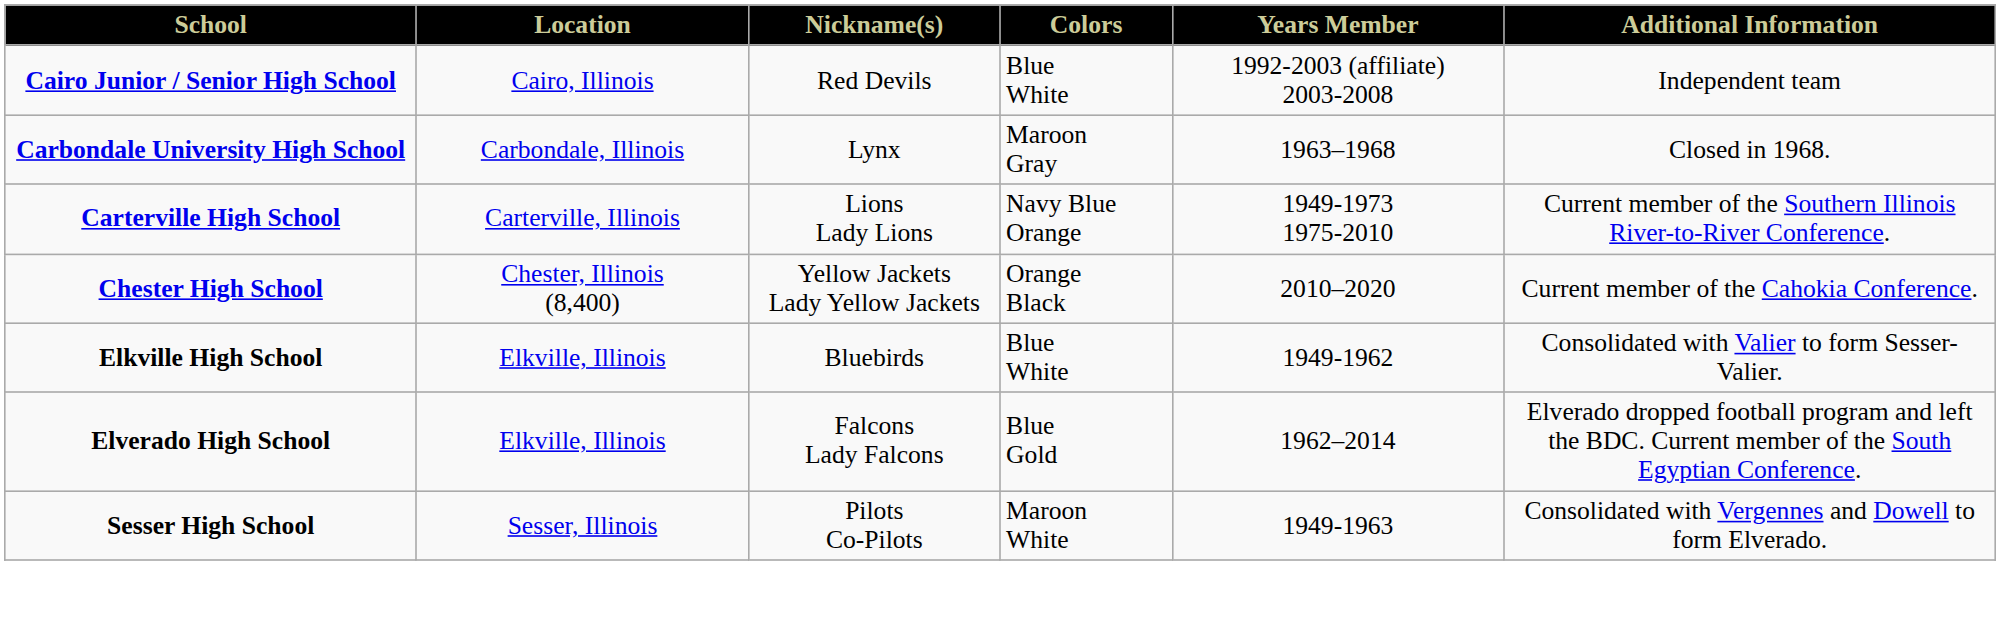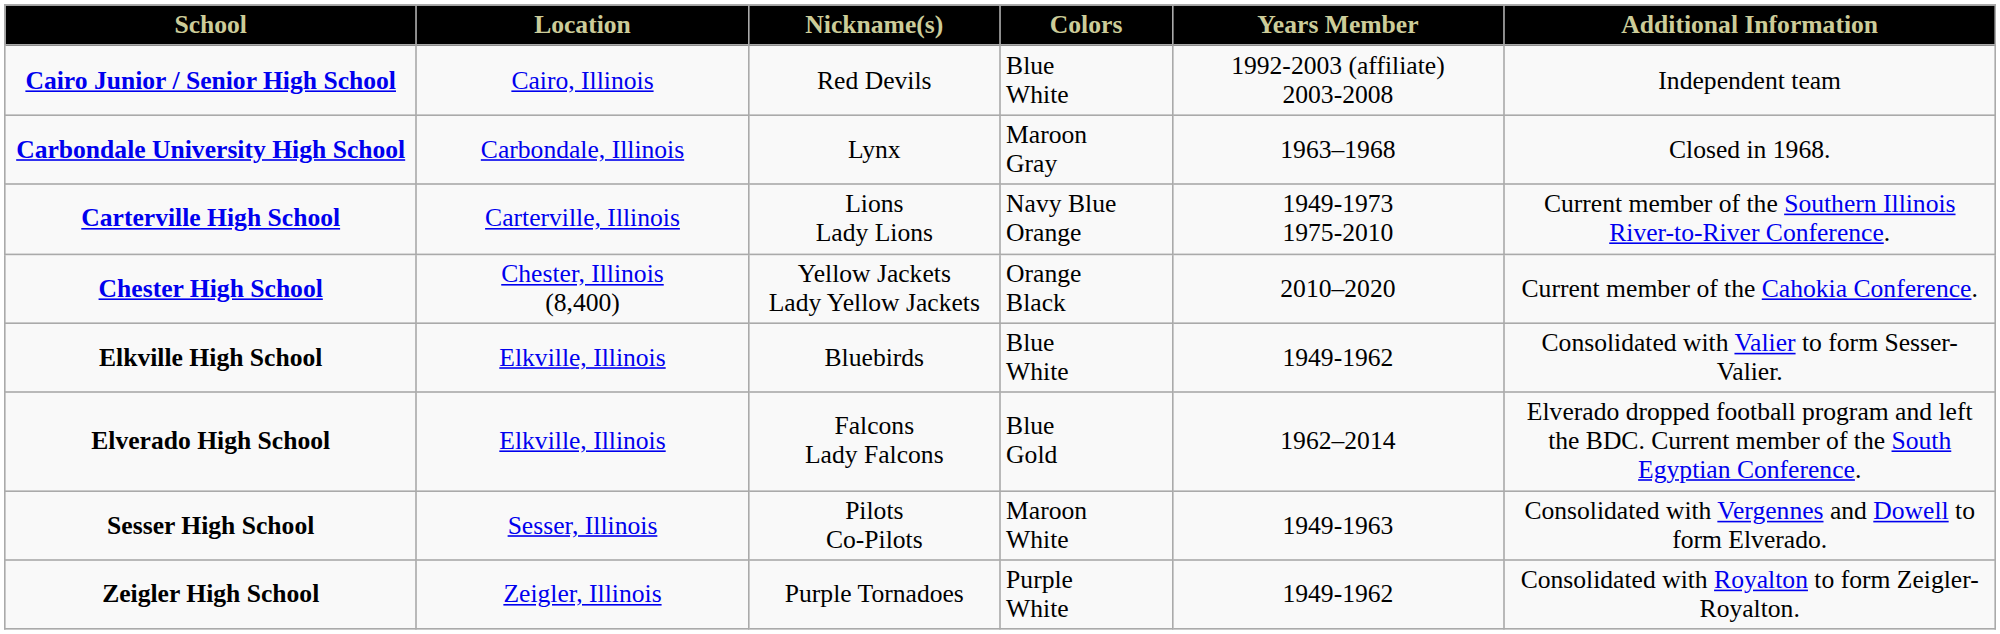 <table class="wikitable" border="1" style="text-align:center;">
 <tr style="background: black; color: #cccc99">
 <td width="250"><strong>School</strong></td>
 <td width="200"><strong>Location</strong></td>
 <td width="150"><strong>Nickname(s)</strong></td>
 <td width="100"><strong>Colors</strong></td>
 <td width="200"><strong>Years Member</strong></td>
 <td width="300"><strong>Additional Information</strong></td>
 </tr>
 <tr>
 <td><strong><a href='#'>Cairo Junior / Senior High School</a></strong></td>
 <td><a href='#'>Cairo, Illinois</a></td>
 <td>Red Devils</td>
 <td align="left"> Blue<br> White</td>
 <td>1992-2003 (affiliate)<br>2003-2008</td>
 <td>Independent team</td>
 </tr>
 <tr>
 <td><a href='#'><strong>Carbondale University High School</strong></a></td>
 <td><a href='#'>Carbondale, Illinois</a></td>
 <td>Lynx</td>
 <td align="left"> Maroon<br> Gray</td>
 <td>1963–1968</td>
 <td>Closed in 1968.</td>
 </tr>
 <tr>
 <td><strong><a href='#'>Carterville High School</a></strong></td>
 <td><a href='#'>Carterville, Illinois</a></td>
 <td>Lions<br>Lady Lions</td>
 <td align="left"> Navy Blue<br> Orange</td>
 <td>1949-1973<br>1975-2010</td>
 <td>Current member of the <a href='#'>Southern Illinois River-to-River Conference</a>.</td>
 </tr>
 <tr>
 <td><strong><a href='#'>Chester High School</a></strong></td>
 <td><a href='#'>Chester, Illinois</a><br>(8,400)</td>
 <td>Yellow Jackets<br>Lady Yellow Jackets</td>
 <td align="left"> Orange<br> Black</td>
 <td>2010–2020</td>
 <td>Current member of the <a href='#'>Cahokia Conference</a>.</td>
 </tr>
 <tr>
 <td><strong>Elkville High School</strong></td>
 <td><a href='#'>Elkville, Illinois</a></td>
 <td>Bluebirds</td>
 <td align="left"> Blue<br> White</td>
 <td>1949-1962</td>
 <td>Consolidated with <a href='#'>Valier</a> to form Sesser-Valier.</td>
 </tr>
 <tr>
 <td><strong>Elverado High School</strong></td>
 <td><a href='#'>Elkville, Illinois</a></td>
 <td>Falcons<br>Lady Falcons</td>
 <td align="left"> Blue<br> Gold</td>
 <td>1962–2014</td>
 <td>Elverado dropped football program and left the BDC. Current member of the <a href='#'>South Egyptian Conference</a>.</td>
 </tr>
 <tr>
 <td><strong>Sesser High School</strong></td>
 <td><a href='#'>Sesser, Illinois</a></td>
 <td>Pilots<br>Co-Pilots</td>
 <td align="left"> Maroon<br> White</td>
 <td>1949-1963</td>
 <td>Consolidated with <a href='#'>Vergennes</a> and <a href='#'>Dowell</a> to form Elverado.</td>
 </tr>
+<tr>
+<td><strong>Zeigler High School</strong></td>
+<td><a href='#'>Zeigler, Illinois</a></td>
+<td>Purple Tornadoes</td>
+<td align="left"> Purple<br> White</td>
+<td>1949-1962</td>
+<td>Consolidated with <a href='#'>Royalton</a> to form Zeigler-Royalton.</td>
+</tr>
 </table>
